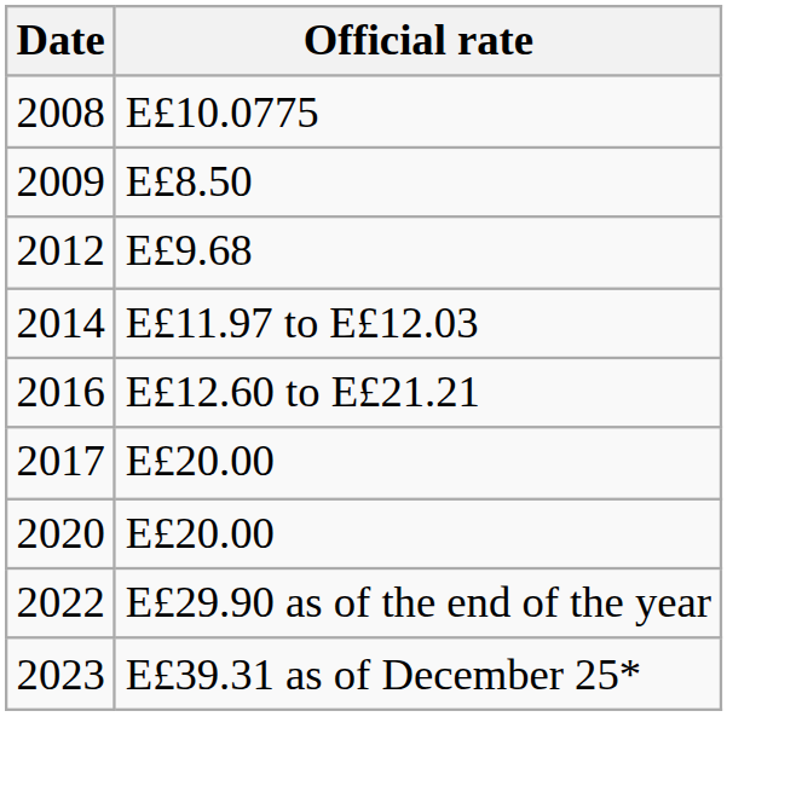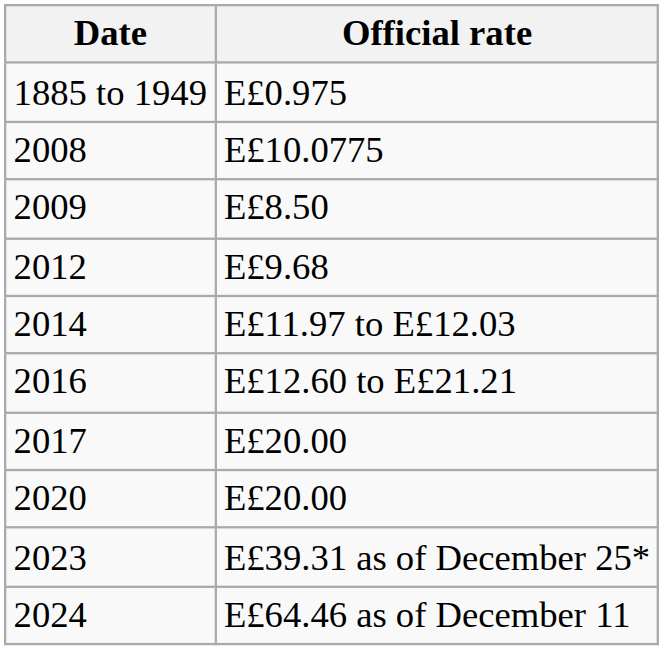 <table class="wikitable">
 <tr>
 <th>Date</th>
 <th>Official rate</th>
+</tr>
+<tr>
+<td>1885 to 1949</td>
+<td>E£0.975</td>
 </tr>
 <tr>
 <td>2008</td>
 <td>E£10.0775</td>
 </tr>
 <tr>
 <td>2009</td>
 <td>E£8.50</td>
 </tr>
 <tr>
 <td>2012</td>
 <td>E£9.68</td>
 </tr>
 <tr>
 <td>2014</td>
 <td>E£11.97 to E£12.03</td>
 </tr>
 <tr>
 <td>2016</td>
 <td>E£12.60 to E£21.21</td>
 </tr>
 <tr>
 <td>2017</td>
 <td>E£20.00</td>
 </tr>
 <tr>
 <td>2020</td>
 <td>E£20.00</td>
 </tr>
 <tr>
-<td>2022</td>
-<td>E£29.90 as of the end of the year</td>
-</tr>
-<tr>
 <td>2023</td>
 <td>E£39.31 as of December 25*</td>
 </tr>
+<tr>
+<td>2024</td>
+<td>E£64.46 as of December 11</td>
+</tr>
 </table>
